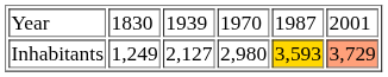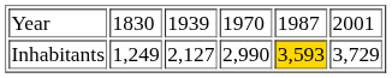 <table border="1">
 <tr>
 <td>Year</td>
 <td>1830</td>
 <td>1939</td>
 <td>1970</td>
 <td>1987</td>
 <td>2001</td>
 </tr>
 <tr --->
 <td>Inhabitants</td>
 <td>1,249</td>
 <td>2,127</td>
-<td>2,980</td>
+<td>2,990</td>
 <td style="background: gold;">3,593</td>
-<td style="background: lightsalmon;">3,729</td>
+<td>3,729</td>
 </tr>
 </table>
